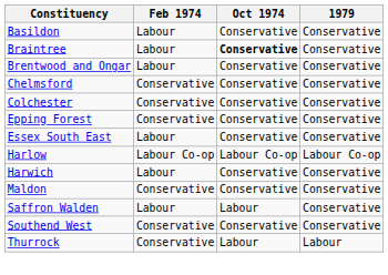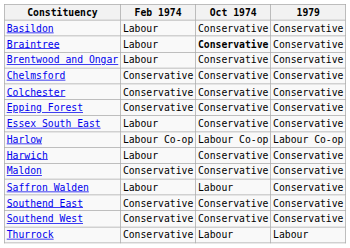 <table class="wikitable">
 <tr>
 <th>Constituency</th>
 <th>Feb 1974</th>
 <th>Oct 1974</th>
 <th>1979</th>
 </tr>
 <tr>
 <td><a href='#'>Basildon</a></td>
 <td bgcolor=>Labour</td>
 <td bgcolor=>Conservative</td>
 <td bgcolor=>Conservative</td>
 </tr>
 <tr>
 <td><a href='#'>Braintree</a></td>
 <td bgcolor=>Labour</td>
 <td bgcolor=><strong>Conservative</strong></td>
 <td bgcolor=>Conservative</td>
 </tr>
 <tr>
 <td><a href='#'>Brentwood and Ongar</a></td>
 <td bgcolor=>Labour</td>
 <td bgcolor=>Conservative</td>
 <td bgcolor=>Conservative</td>
 </tr>
 <tr>
 <td><a href='#'>Chelmsford</a></td>
 <td bgcolor=>Conservative</td>
 <td bgcolor=>Conservative</td>
 <td bgcolor=>Conservative</td>
 </tr>
 <tr>
 <td><a href='#'>Colchester</a></td>
 <td bgcolor=>Conservative</td>
 <td bgcolor=>Conservative</td>
 <td bgcolor=>Conservative</td>
 </tr>
 <tr>
 <td><a href='#'>Epping Forest</a></td>
 <td bgcolor=>Conservative</td>
 <td bgcolor=>Conservative</td>
 <td bgcolor=>Conservative</td>
 </tr>
 <tr>
 <td><a href='#'>Essex South East</a></td>
 <td bgcolor=>Labour</td>
 <td bgcolor=>Conservative</td>
 <td bgcolor=>Conservative</td>
 </tr>
 <tr>
 <td><a href='#'>Harlow</a></td>
 <td bgcolor=>Labour Co-op</td>
 <td bgcolor=>Labour Co-op</td>
 <td bgcolor=>Labour Co-op</td>
 </tr>
 <tr>
 <td><a href='#'>Harwich</a></td>
 <td bgcolor=>Labour</td>
 <td bgcolor=>Conservative</td>
 <td bgcolor=>Conservative</td>
 </tr>
 <tr>
 <td><a href='#'>Maldon</a></td>
 <td bgcolor=>Conservative</td>
 <td bgcolor=>Conservative</td>
 <td bgcolor=>Conservative</td>
 </tr>
 <tr>
 <td><a href='#'>Saffron Walden</a></td>
 <td bgcolor=>Labour</td>
 <td bgcolor=>Labour</td>
 <td bgcolor=>Conservative</td>
 </tr>
 <tr>
+<td><a href='#'>Southend East</a></td>
+<td bgcolor=>Conservative</td>
+<td bgcolor=>Conservative</td>
+<td bgcolor=>Conservative</td>
+</tr>
+<tr>
 <td><a href='#'>Southend West</a></td>
 <td bgcolor=>Conservative</td>
 <td bgcolor=>Conservative</td>
 <td bgcolor=>Conservative</td>
 </tr>
 <tr>
 <td><a href='#'>Thurrock</a></td>
 <td bgcolor=>Conservative</td>
 <td bgcolor=>Labour</td>
 <td bgcolor=>Labour</td>
 </tr>
 </table>
